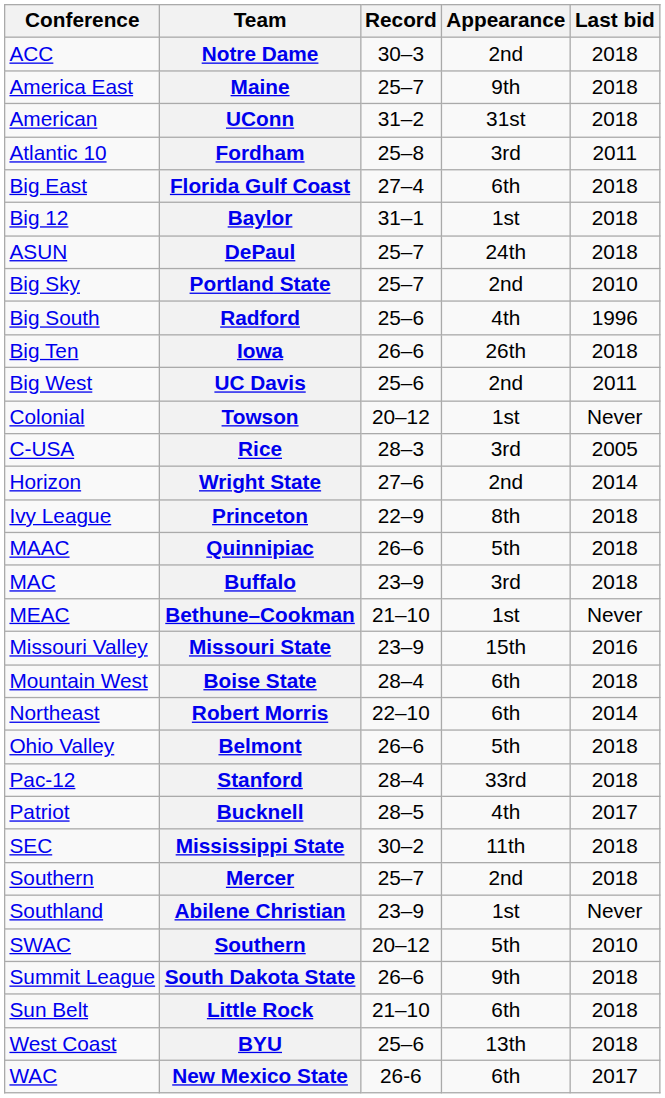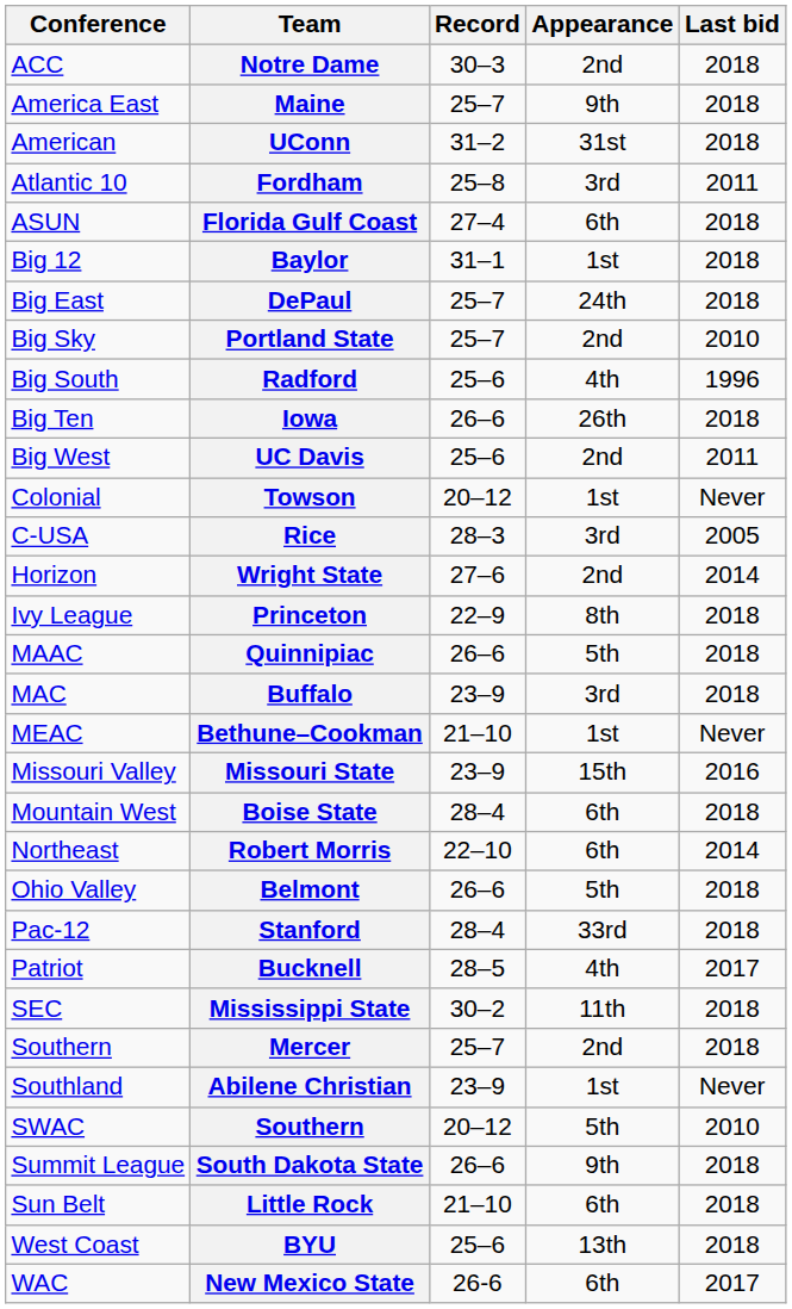 <table class="wikitable sortable plainrowheaders" style="text-align:center;">
 <tr>
 <th scope="col">Conference</th>
 <th scope="col">Team</th>
 <th scope="col" data-sort-type="number">Record</th>
 <th scope="col" data-sort-type="number">Appearance</th>
 <th scope="col">Last bid</th>
 </tr>
 <tr>
 <td align=left><a href='#'>ACC</a></td>
 <th scope="row" style="text-align:center"><a href='#'>Notre Dame</a></th>
 <td align=center>30–3</td>
 <td align=center>2nd</td>
 <td align=center>2018</td>
 </tr>
 <tr>
 <td align=left><a href='#'>America East</a></td>
 <th scope="row" style="text-align:center"><a href='#'>Maine</a></th>
 <td align=center>25–7</td>
 <td align=center>9th</td>
 <td align=center>2018</td>
 </tr>
 <tr>
 <td align=left><a href='#'>American</a></td>
 <th scope="row" style="text-align:center"><a href='#'>UConn</a></th>
 <td align=center>31–2</td>
 <td align=center>31st</td>
 <td align=center>2018</td>
 </tr>
 <tr>
 <td align=left><a href='#'>Atlantic 10</a></td>
 <th scope="row" style="text-align:center"><a href='#'>Fordham</a></th>
 <td align=center>25–8</td>
 <td align=center>3rd</td>
 <td align=center>2011</td>
 </tr>
 <tr>
-<td align=left><a href='#'>Big East</a></td>
+<td align=left><a href='#'>ASUN</a></td>
 <th scope="row" style="text-align:center"><a href='#'>Florida Gulf Coast</a></th>
 <td align=center>27–4</td>
 <td align=center>6th</td>
 <td align=center>2018</td>
 </tr>
 <tr>
 <td align=left><a href='#'>Big 12</a></td>
 <th scope="row" style="text-align:center"><a href='#'>Baylor</a></th>
 <td align=center>31–1</td>
 <td align=center>1st</td>
 <td align=center>2018</td>
 </tr>
 <tr>
-<td align=left><a href='#'>ASUN</a></td>
+<td align=left><a href='#'>Big East</a></td>
 <th scope="row" style="text-align:center"><a href='#'>DePaul</a></th>
 <td align=center>25–7</td>
 <td align=center>24th</td>
 <td align=center>2018</td>
 </tr>
 <tr>
 <td align=left><a href='#'>Big Sky</a></td>
 <th scope="row" style="text-align:center"><a href='#'>Portland State</a></th>
 <td align=center>25–7</td>
 <td align=center>2nd</td>
 <td align=center>2010</td>
 </tr>
 <tr>
 <td align=left><a href='#'>Big South</a></td>
 <th scope="row" style="text-align:center"><a href='#'>Radford</a></th>
 <td align=center>25–6</td>
 <td align=center>4th</td>
 <td align=center>1996</td>
 </tr>
 <tr>
 <td align=left><a href='#'>Big Ten</a></td>
 <th scope="row" style="text-align:center"><a href='#'>Iowa</a></th>
 <td align=center>26–6</td>
 <td align=center>26th</td>
 <td align=center>2018</td>
 </tr>
 <tr>
 <td align=left><a href='#'>Big West</a></td>
 <th scope="row" style="text-align:center"><a href='#'>UC Davis</a></th>
 <td align=center>25–6</td>
 <td align=center>2nd</td>
 <td align=center>2011</td>
 </tr>
 <tr>
 <td align=left><a href='#'>Colonial</a></td>
 <th scope="row" style="text-align:center"><a href='#'>Towson</a></th>
 <td align=center>20–12</td>
 <td align=center>1st</td>
 <td align=center>Never</td>
 </tr>
 <tr>
 <td align=left><a href='#'>C-USA</a></td>
 <th scope="row" style="text-align:center"><a href='#'>Rice</a></th>
 <td align=center>28–3</td>
 <td align=center>3rd</td>
 <td align=center>2005</td>
 </tr>
 <tr>
 <td align=left><a href='#'>Horizon</a></td>
 <th scope="row" style="text-align:center"><a href='#'>Wright State</a></th>
 <td align=center>27–6</td>
 <td align=center>2nd</td>
 <td align=center>2014</td>
 </tr>
 <tr>
 <td align=left><a href='#'>Ivy League</a></td>
 <th scope="row" style="text-align:center"><a href='#'>Princeton</a></th>
 <td align=center>22–9</td>
 <td align=center>8th</td>
 <td align=center>2018</td>
 </tr>
 <tr>
 <td align=left><a href='#'>MAAC</a></td>
 <th scope="row" style="text-align:center"><a href='#'>Quinnipiac</a></th>
 <td align=center>26–6</td>
 <td align=center>5th</td>
 <td align=center>2018</td>
 </tr>
 <tr>
 <td align=left><a href='#'>MAC</a></td>
 <th scope="row" style="text-align:center"><a href='#'>Buffalo</a></th>
 <td align=center>23–9</td>
 <td align=center>3rd</td>
 <td align=center>2018</td>
 </tr>
 <tr>
 <td align=left><a href='#'>MEAC</a></td>
 <th scope="row" style="text-align:center"><a href='#'>Bethune–Cookman</a></th>
 <td align=center>21–10</td>
 <td align=center>1st</td>
 <td align=center>Never</td>
 </tr>
 <tr>
 <td align=left><a href='#'>Missouri Valley</a></td>
 <th scope="row" style="text-align:center"><a href='#'>Missouri State</a></th>
 <td align=center>23–9</td>
 <td align=center>15th</td>
 <td align=center>2016</td>
 </tr>
 <tr>
 <td align=left><a href='#'>Mountain West</a></td>
 <th scope="row" style="text-align:center"><a href='#'>Boise State</a></th>
 <td align=center>28–4</td>
 <td align=center>6th</td>
 <td align=center>2018</td>
 </tr>
 <tr>
 <td align=left><a href='#'>Northeast</a></td>
 <th scope="row" style="text-align:center"><a href='#'>Robert Morris</a></th>
 <td align=center>22–10</td>
 <td align=center>6th</td>
 <td align=center>2014</td>
 </tr>
 <tr>
 <td align=left><a href='#'>Ohio Valley</a></td>
 <th scope="row" style="text-align:center"><a href='#'>Belmont</a></th>
 <td align=center>26–6</td>
 <td align=center>5th</td>
 <td align=center>2018</td>
 </tr>
 <tr>
 <td align=left><a href='#'>Pac-12</a></td>
 <th scope="row" style="text-align:center"><a href='#'>Stanford</a></th>
 <td align=center>28–4</td>
 <td align=center>33rd</td>
 <td align=center>2018</td>
 </tr>
 <tr>
 <td align=left><a href='#'>Patriot</a></td>
 <th scope="row" style="text-align:center"><a href='#'>Bucknell</a></th>
 <td align=center>28–5</td>
 <td align=center>4th</td>
 <td align=center>2017</td>
 </tr>
 <tr>
 <td align=left><a href='#'>SEC</a></td>
 <th scope="row" style="text-align:center"><a href='#'>Mississippi State</a></th>
 <td align=center>30–2</td>
 <td align=center>11th</td>
 <td align=center>2018</td>
 </tr>
 <tr>
 <td align=left><a href='#'>Southern</a></td>
 <th scope="row" style="text-align:center"><a href='#'>Mercer</a></th>
 <td align=center>25–7</td>
 <td align=center>2nd</td>
 <td align=center>2018</td>
 </tr>
 <tr>
 <td align=left><a href='#'>Southland</a></td>
 <th scope="row" style="text-align:center"><a href='#'>Abilene Christian</a></th>
 <td align=center>23–9</td>
 <td align=center>1st</td>
 <td align=center>Never</td>
 </tr>
 <tr>
 <td align=left><a href='#'>SWAC</a></td>
 <th scope="row" style="text-align:center"><a href='#'>Southern</a></th>
 <td align=center>20–12</td>
 <td align=center>5th</td>
 <td align=center>2010</td>
 </tr>
 <tr>
 <td align=left><a href='#'>Summit League</a></td>
 <th scope="row" style="text-align:center"><a href='#'>South Dakota State</a></th>
 <td align=center>26–6</td>
 <td align=center>9th</td>
 <td align=center>2018</td>
 </tr>
 <tr>
 <td align=left><a href='#'>Sun Belt</a></td>
 <th scope="row" style="text-align:center"><a href='#'>Little Rock</a></th>
 <td align=center>21–10</td>
 <td align=center>6th</td>
 <td align=center>2018</td>
 </tr>
 <tr>
 <td align=left><a href='#'>West Coast</a></td>
 <th scope="row" style="text-align:center"><a href='#'>BYU</a></th>
 <td align=center>25–6</td>
 <td align=center>13th</td>
 <td align=center>2018</td>
 </tr>
 <tr>
 <td align=left><a href='#'>WAC</a></td>
 <th scope="row" style="text-align:center"><a href='#'>New Mexico State</a></th>
 <td align=center>26-6</td>
 <td align=center>6th</td>
 <td align=center>2017</td>
 </tr>
 </table>
